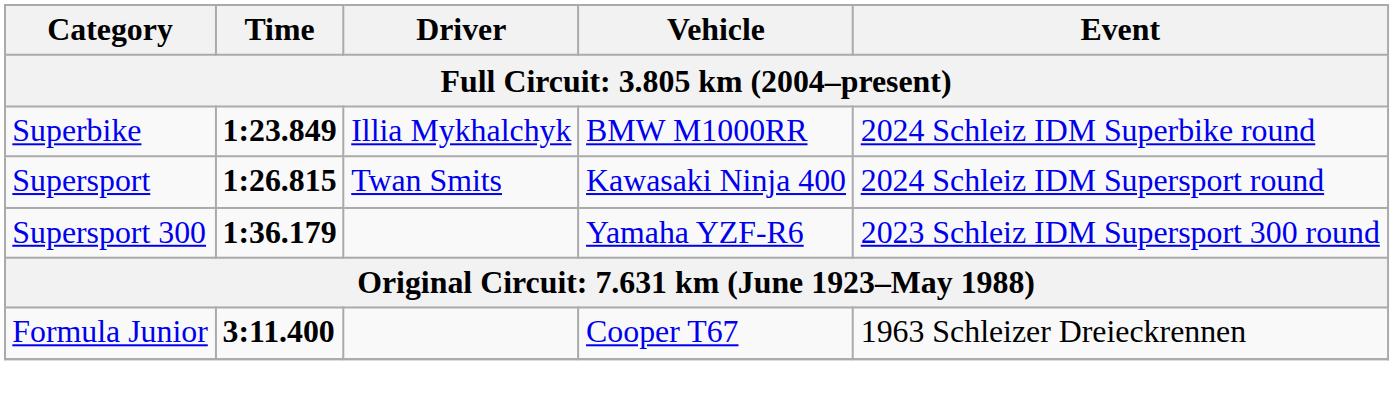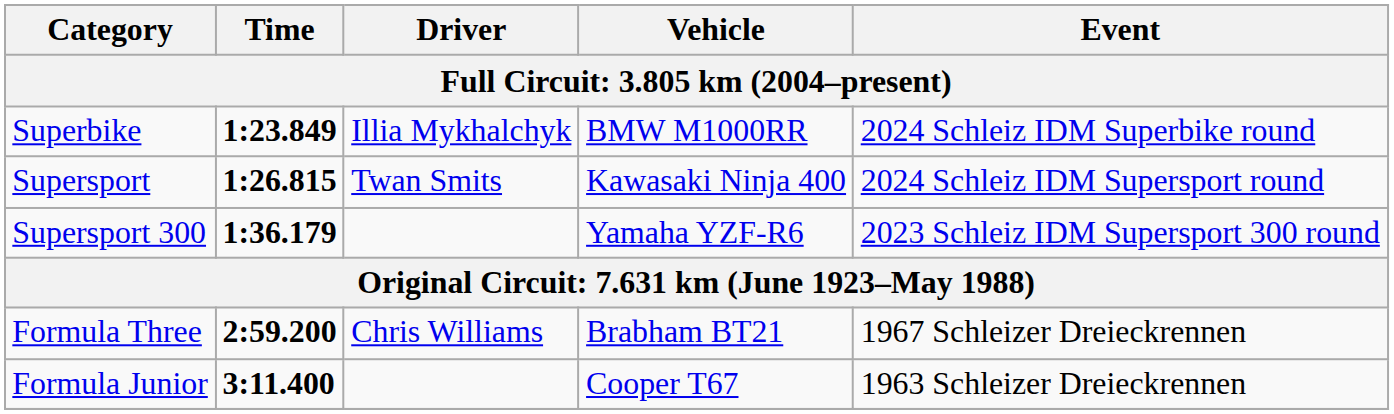 <table class="wikitable">
 <tr>
 <th>Category</th>
 <th>Time</th>
 <th>Driver</th>
 <th>Vehicle</th>
 <th>Event</th>
 </tr>
 <tr>
 <th colspan=5>Full Circuit: 3.805 km (2004–present)</th>
 </tr>
 <tr>
 <td><a href='#'>Superbike</a></td>
 <td><strong>1:23.849</strong></td>
 <td><a href='#'>Illia Mykhalchyk</a></td>
 <td><a href='#'>BMW M1000RR</a></td>
 <td><a href='#'>2024 Schleiz IDM Superbike round</a></td>
 </tr>
 <tr>
 <td><a href='#'>Supersport</a></td>
 <td><strong>1:26.815</strong></td>
 <td><a href='#'>Twan Smits</a></td>
 <td><a href='#'>Kawasaki Ninja 400</a></td>
 <td><a href='#'>2024 Schleiz IDM Supersport round</a></td>
 </tr>
 <tr>
 <td><a href='#'>Supersport 300</a></td>
 <td><strong>1:36.179</strong></td>
 <td></td>
 <td><a href='#'>Yamaha YZF-R6</a></td>
 <td><a href='#'>2023 Schleiz IDM Supersport 300 round</a></td>
 </tr>
 <tr>
 <th colspan=5>Original Circuit: 7.631 km (June 1923–May 1988)</th>
 </tr>
 <tr>
+<td><a href='#'>Formula Three</a></td>
+<td><strong>2:59.200</strong></td>
+<td><a href='#'>Chris Williams</a></td>
+<td><a href='#'>Brabham BT21</a></td>
+<td>1967 Schleizer Dreieckrennen</td>
+</tr>
+<tr>
 <td><a href='#'>Formula Junior</a></td>
 <td><strong>3:11.400</strong></td>
 <td></td>
 <td><a href='#'>Cooper T67</a></td>
 <td>1963 Schleizer Dreieckrennen</td>
 </tr>
 <tr>
 </tr>
 </table>
